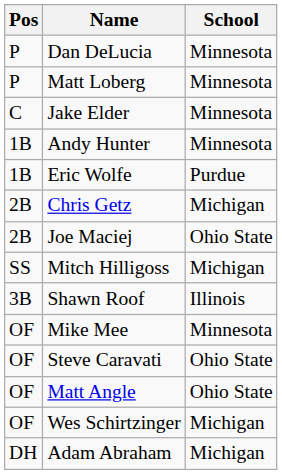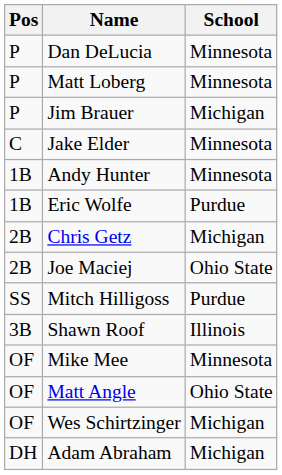 <table class=wikitable>
 <tr>
 <th>Pos</th>
 <th>Name</th>
 <th>School</th>
 </tr>
 <tr>
 <td>P</td>
 <td>Dan DeLucia</td>
 <td>Minnesota</td>
 </tr>
 <tr>
 <td>P</td>
 <td>Matt Loberg</td>
 <td>Minnesota</td>
+</tr>
+<tr>
+<td>P</td>
+<td>Jim Brauer</td>
+<td>Michigan</td>
 </tr>
 <tr>
 <td>C</td>
 <td>Jake Elder</td>
 <td>Minnesota</td>
 </tr>
 <tr>
 <td>1B</td>
 <td>Andy Hunter</td>
 <td>Minnesota</td>
 </tr>
 <tr>
 <td>1B</td>
 <td>Eric Wolfe</td>
 <td>Purdue</td>
 </tr>
 <tr>
 <td>2B</td>
 <td><a href='#'>Chris Getz</a></td>
 <td>Michigan</td>
 </tr>
 <tr>
 <td>2B</td>
 <td>Joe Maciej</td>
 <td>Ohio State</td>
 </tr>
 <tr>
 <td>SS</td>
 <td>Mitch Hilligoss</td>
-<td>Michigan</td>
+<td>Purdue</td>
 </tr>
 <tr>
 <td>3B</td>
 <td>Shawn Roof</td>
 <td>Illinois</td>
 </tr>
 <tr>
 <td>OF</td>
 <td>Mike Mee</td>
 <td>Minnesota</td>
-</tr>
-<tr>
-<td>OF</td>
-<td>Steve Caravati</td>
-<td>Ohio State</td>
 </tr>
 <tr>
 <td>OF</td>
 <td><a href='#'>Matt Angle</a></td>
 <td>Ohio State</td>
 </tr>
 <tr>
 <td>OF</td>
 <td>Wes Schirtzinger</td>
 <td>Michigan</td>
 </tr>
 <tr>
 <td>DH</td>
 <td>Adam Abraham</td>
 <td>Michigan</td>
 </tr>
 </table>
